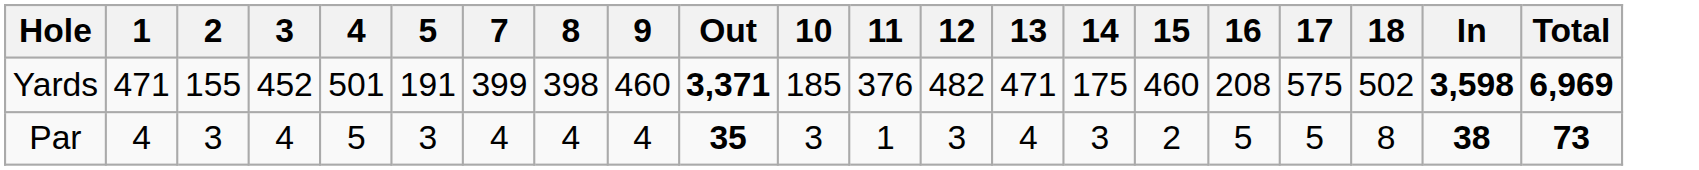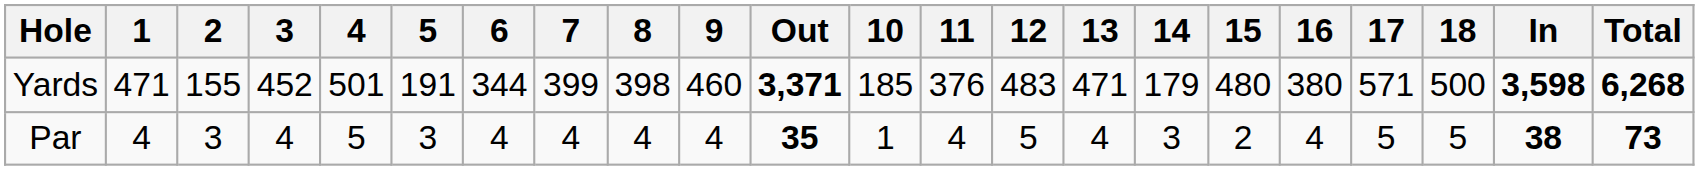 <table class="wikitable" style="text-align:center">
 <tr>
 <th align="left">Hole</th>
 <th>1</th>
 <th>2</th>
 <th>3</th>
 <th>4</th>
 <th>5</th>
+<th>6</th>
 <th>7</th>
 <th>8</th>
 <th>9</th>
 <th>Out</th>
 <th>10</th>
 <th>11</th>
 <th>12</th>
 <th>13</th>
 <th>14</th>
 <th>15</th>
 <th>16</th>
 <th>17</th>
 <th>18</th>
 <th>In</th>
 <th>Total</th>
 </tr>
 <tr>
 <td align="center">Yards</td>
 <td>471</td>
 <td>155</td>
 <td>452</td>
 <td>501</td>
 <td>191</td>
+<td>344</td>
 <td>399</td>
 <td>398</td>
 <td>460</td>
 <td><strong>3,371</strong></td>
 <td>185</td>
 <td>376</td>
-<td>482</td>
+<td>483</td>
 <td>471</td>
-<td>175</td>
-<td>460</td>
-<td>208</td>
-<td>575</td>
-<td>502</td>
+<td>179</td>
+<td>480</td>
+<td>380</td>
+<td>571</td>
+<td>500</td>
 <td><strong>3,598</strong></td>
-<td><strong>6,969</strong></td>
+<td><strong>6,268</strong></td>
 </tr>
 <tr>
 <td align="center">Par</td>
 <td>4</td>
 <td>3</td>
 <td>4</td>
 <td>5</td>
 <td>3</td>
 <td>4</td>
 <td>4</td>
 <td>4</td>
+<td>4</td>
 <td><strong>35</strong></td>
-<td>3</td>
 <td>1</td>
-<td>3</td>
+<td>4</td>
+<td>5</td>
 <td>4</td>
 <td>3</td>
 <td>2</td>
+<td>4</td>
 <td>5</td>
 <td>5</td>
-<td>8</td>
 <td><strong>38</strong></td>
 <td><strong>73</strong></td>
 </tr>
 </table>
